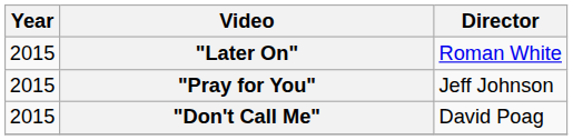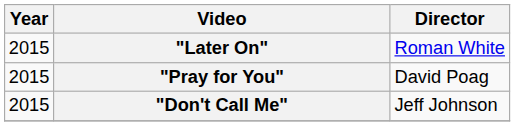 <table class="wikitable plainrowheaders">
 <tr>
 <th>Year</th>
 <th style="width:18em;">Video</th>
 <th>Director</th>
 </tr>
 <tr>
 <td>2015</td>
 <th scope="row">"Later On"</th>
 <td><a href='#'>Roman White</a></td>
 </tr>
 <tr>
 <td>2015</td>
 <th scope="row">"Pray for You"</th>
-<td>Jeff Johnson</td>
+<td>David Poag</td>
 </tr>
 <tr>
 <td>2015</td>
 <th scope="row">"Don't Call Me"</th>
-<td>David Poag</td>
+<td>Jeff Johnson</td>
 </tr>
 <tr>
 </tr>
 </table>
